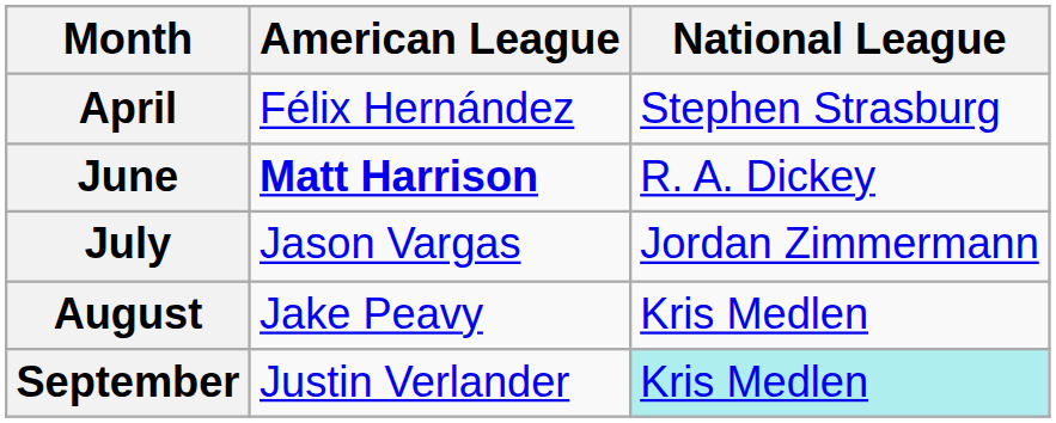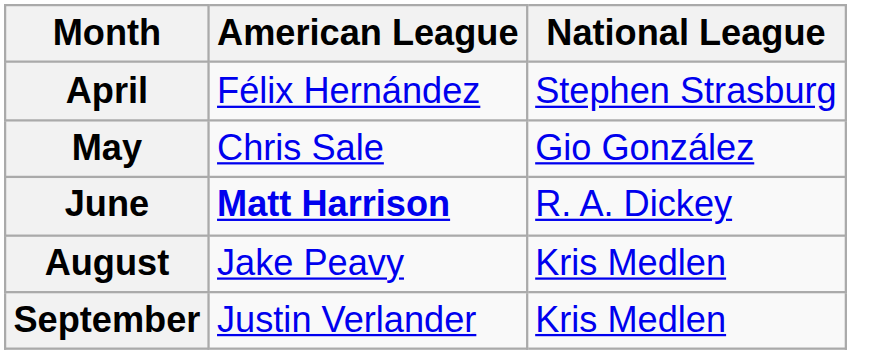 <table class="wikitable">
 <tr>
 <th>Month</th>
 <th>American League</th>
 <th>National League</th>
 </tr>
 <tr>
 <th>April</th>
 <td><a href='#'>Félix Hernández</a></td>
 <td><a href='#'>Stephen Strasburg</a></td>
 </tr>
 <tr>
+<th>May</th>
+<td><a href='#'>Chris Sale</a></td>
+<td><a href='#'>Gio González</a></td>
+</tr>
+<tr>
 <th>June</th>
 <td><strong><a href='#'>Matt Harrison</a></strong></td>
 <td><a href='#'>R. A. Dickey</a></td>
-</tr>
-<tr>
-<th>July</th>
-<td><a href='#'>Jason Vargas</a></td>
-<td><a href='#'>Jordan Zimmermann</a></td>
 </tr>
 <tr>
 <th>August</th>
 <td><a href='#'>Jake Peavy</a></td>
 <td><a href='#'>Kris Medlen</a></td>
 </tr>
 <tr>
 <th>September</th>
 <td><a href='#'>Justin Verlander</a></td>
-<td style="background: paleturquoise;"><a href='#'>Kris Medlen</a></td>
+<td><a href='#'>Kris Medlen</a></td>
 </tr>
 </table>
